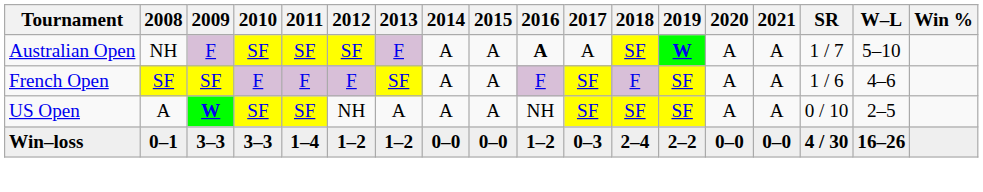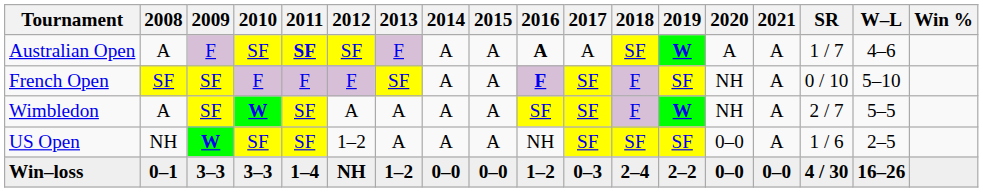 <table class=wikitable style=text-align:center>
 <tr>
 <th>Tournament</th>
 <th>2008</th>
 <th>2009</th>
 <th>2010</th>
 <th>2011</th>
 <th>2012</th>
 <th>2013</th>
 <th>2014</th>
 <th>2015</th>
 <th>2016</th>
 <th>2017</th>
 <th>2018</th>
 <th>2019</th>
 <th>2020</th>
 <th>2021</th>
 <th>SR</th>
 <th>W–L</th>
 <th>Win %</th>
 </tr>
 <tr>
 <td alight=left><a href='#'>Australian Open</a></td>
-<td>NH</td>
+<td>A</td>
 <td bgcolor="thistle"><a href='#'>F</a></td>
 <td bgcolor="yellow"><a href='#'>SF</a></td>
-<td bgcolor="yellow"><a href='#'>SF</a></td>
+<td bgcolor="yellow"><strong><a href='#'>SF</a></strong></td>
 <td bgcolor="yellow"><a href='#'>SF</a></td>
 <td bgcolor="thistle"><a href='#'>F</a></td>
 <td>A</td>
 <td>A</td>
 <td><strong>A</strong></td>
 <td>A</td>
 <td bgcolor="yellow"><a href='#'>SF</a></td>
 <td bgcolor="lime"><a href='#'><strong>W</strong></a></td>
 <td>A</td>
 <td>A</td>
 <td>1 / 7</td>
-<td>5–10</td>
+<td>4–6</td>
 <td></td>
 </tr>
 <tr>
 <td align=left><a href='#'>French Open</a></td>
 <td bgcolor="yellow"><a href='#'>SF</a></td>
 <td bgcolor="yellow"><a href='#'>SF</a></td>
 <td bgcolor="thistle"><a href='#'>F</a></td>
 <td bgcolor="thistle"><a href='#'>F</a></td>
 <td bgcolor="thistle"><a href='#'>F</a></td>
 <td bgcolor="yellow"><a href='#'>SF</a></td>
 <td>A</td>
 <td>A</td>
-<td bgcolor="thistle"><a href='#'>F</a></td>
+<td bgcolor="thistle"><strong><a href='#'>F</a></strong></td>
 <td bgcolor="yellow"><a href='#'>SF</a></td>
 <td bgcolor="thistle"><a href='#'>F</a></td>
 <td bgcolor="yellow"><a href='#'>SF</a></td>
+<td>NH</td>
+<td>A</td>
+<td>0 / 10</td>
+<td>5–10</td>
+<td></td>
+</tr>
+<tr>
+<td align=left><a href='#'>Wimbledon</a></td>
+<td>A</td>
+<td bgcolor="yellow"><a href='#'>SF</a></td>
+<td bgcolor="lime"><a href='#'><strong>W</strong></a></td>
+<td bgcolor="yellow"><a href='#'>SF</a></td>
 <td>A</td>
 <td>A</td>
-<td>1 / 6</td>
-<td>4–6</td>
+<td>A</td>
+<td>A</td>
+<td bgcolor="yellow"><a href='#'>SF</a></td>
+<td bgcolor="yellow"><a href='#'>SF</a></td>
+<td bgcolor="thistle"><a href='#'>F</a></td>
+<td bgcolor="lime"><a href='#'><strong>W</strong></a></td>
+<td>NH</td>
+<td>A</td>
+<td>2 / 7</td>
+<td>5–5</td>
 <td></td>
 </tr>
 <tr>
 <td align=left><a href='#'>US Open</a></td>
-<td>A</td>
+<td>NH</td>
 <td bgcolor="lime"><a href='#'><strong>W</strong></a></td>
 <td bgcolor="yellow"><a href='#'>SF</a></td>
 <td bgcolor="yellow"><a href='#'>SF</a></td>
-<td>NH</td>
+<td>1–2</td>
 <td>A</td>
 <td>A</td>
 <td>A</td>
 <td>NH</td>
 <td bgcolor="yellow"><a href='#'>SF</a></td>
 <td bgcolor="yellow"><a href='#'>SF</a></td>
 <td bgcolor="yellow"><a href='#'>SF</a></td>
+<td>0–0</td>
 <td>A</td>
-<td>A</td>
-<td>0 / 10</td>
+<td>1 / 6</td>
 <td>2–5</td>
 <td></td>
 </tr>
 <tr style="font-weight:bold; background:#efefef;">
 <td style="text-align:left">Win–loss</td>
 <td>0–1</td>
 <td>3–3</td>
 <td>3–3</td>
 <td>1–4</td>
-<td>1–2</td>
+<td>NH</td>
 <td>1–2</td>
 <td>0–0</td>
 <td>0–0</td>
 <td>1–2</td>
 <td>0–3</td>
 <td>2–4</td>
 <td>2–2</td>
 <td>0–0</td>
 <td>0–0</td>
 <td>4 / 30</td>
 <td>16–26</td>
 <td></td>
 </tr>
 </table>
